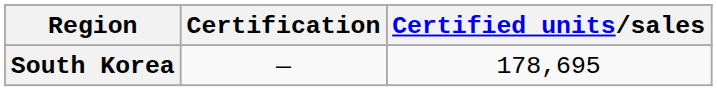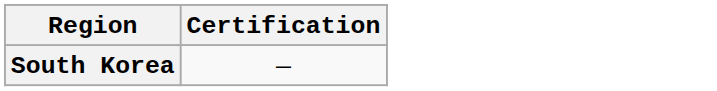 <table class="wikitable plainrowheaders" style="text-align:center">
 <tr>
 <th scope="col">Region</th>
 <th scope="col">Certification</th>
-<th scope="col"><a href='#'>Certified units</a>/sales</th>
 </tr>
 <tr>
 <th scope="row">South Korea</th>
 <td>—</td>
-<td align="center">178,695</td>
 </tr>
 </table>
